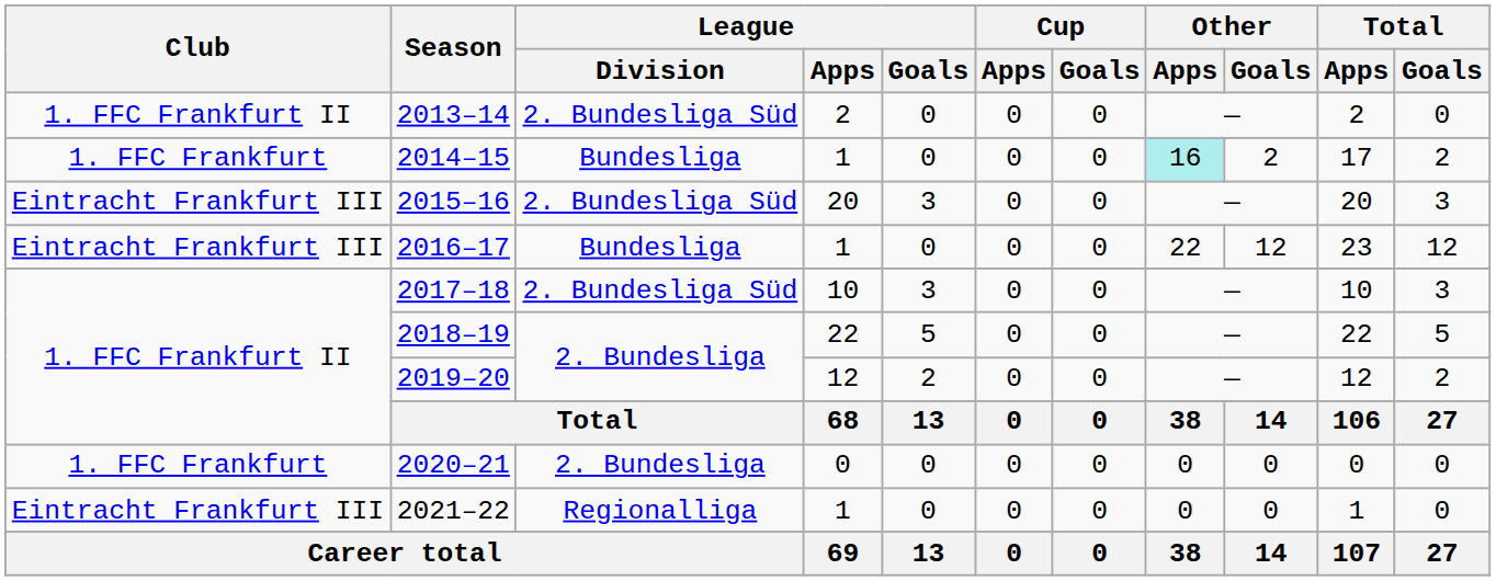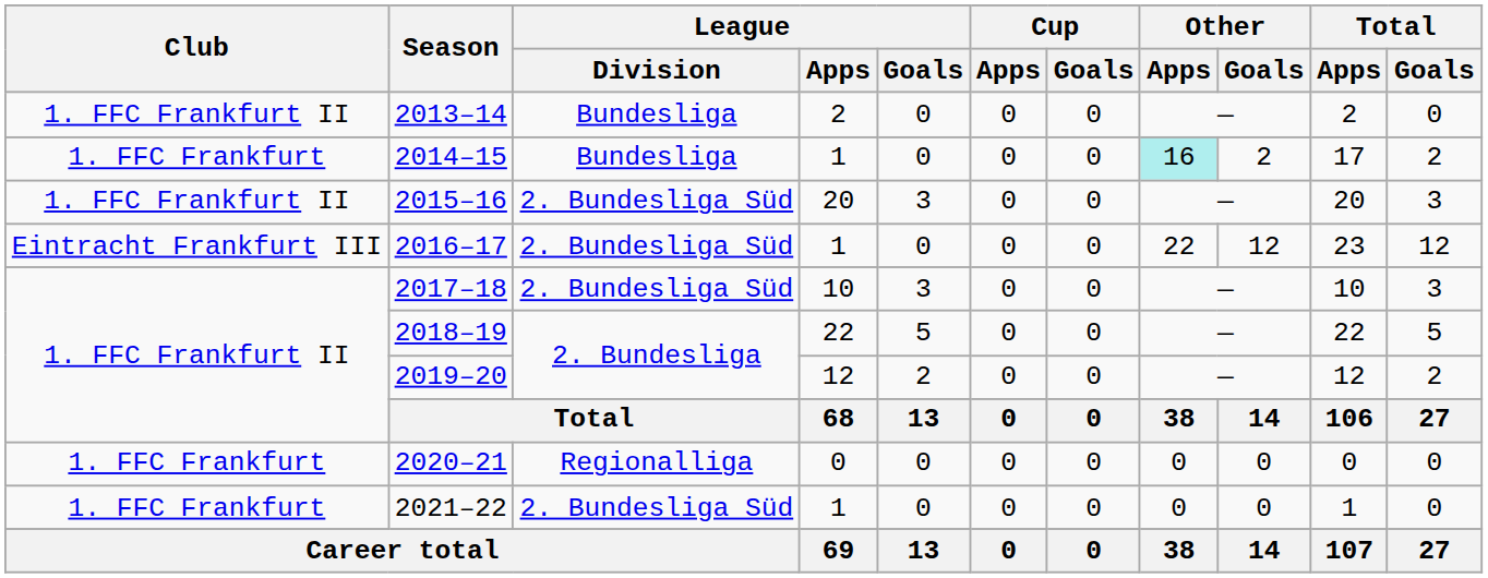 <table class="wikitable" style="text-align:center">
 <tr>
 <th rowspan="2">Club</th>
 <th rowspan="2">Season</th>
 <th colspan="3">League</th>
 <th colspan="2">Cup</th>
 <th colspan="2">Other</th>
 <th colspan="2">Total</th>
 </tr>
 <tr>
 <th>Division</th>
 <th>Apps</th>
 <th>Goals</th>
 <th>Apps</th>
 <th>Goals</th>
 <th>Apps</th>
 <th>Goals</th>
 <th>Apps</th>
 <th>Goals</th>
 </tr>
 <tr>
 <td><a href='#'>1. FFC Frankfurt</a> II</td>
 <td><a href='#'>2013–14</a></td>
-<td><a href='#'>2. Bundesliga Süd</a></td>
+<td><a href='#'>Bundesliga</a></td>
 <td>2</td>
 <td>0</td>
 <td>0</td>
 <td>0</td>
 <td colspan="2">—</td>
 <td>2</td>
 <td>0</td>
 </tr>
 <tr>
 <td><a href='#'>1. FFC Frankfurt</a></td>
 <td><a href='#'>2014–15</a></td>
 <td><a href='#'>Bundesliga</a></td>
 <td>1</td>
 <td>0</td>
 <td>0</td>
 <td>0</td>
 <td style="background: paleturquoise;">16</td>
 <td>2</td>
 <td>17</td>
 <td>2</td>
 </tr>
 <tr>
-<td><a href='#'>Eintracht Frankfurt</a> III</td>
+<td><a href='#'>1. FFC Frankfurt</a> II</td>
 <td><a href='#'>2015–16</a></td>
 <td><a href='#'>2. Bundesliga Süd</a></td>
 <td>20</td>
 <td>3</td>
 <td>0</td>
 <td>0</td>
 <td colspan="2">—</td>
 <td>20</td>
 <td>3</td>
 </tr>
 <tr>
 <td><a href='#'>Eintracht Frankfurt</a> III</td>
 <td><a href='#'>2016–17</a></td>
-<td><a href='#'>Bundesliga</a></td>
+<td><a href='#'>2. Bundesliga Süd</a></td>
 <td>1</td>
 <td>0</td>
 <td>0</td>
 <td>0</td>
 <td>22</td>
 <td>12</td>
 <td>23</td>
 <td>12</td>
 </tr>
 <tr>
 <td rowspan="4"><a href='#'>1. FFC Frankfurt</a> II</td>
 <td><a href='#'>2017–18</a></td>
 <td><a href='#'>2. Bundesliga Süd</a></td>
 <td>10</td>
 <td>3</td>
 <td>0</td>
 <td>0</td>
 <td colspan="2">—</td>
 <td>10</td>
 <td>3</td>
 </tr>
 <tr>
 <td><a href='#'>2018–19</a></td>
 <td rowspan="2"><a href='#'>2. Bundesliga</a></td>
 <td>22</td>
 <td>5</td>
 <td>0</td>
 <td>0</td>
 <td colspan="2">—</td>
 <td>22</td>
 <td>5</td>
 </tr>
 <tr>
 <td><a href='#'>2019–20</a></td>
 <td>12</td>
 <td>2</td>
 <td>0</td>
 <td>0</td>
 <td colspan="2">—</td>
 <td>12</td>
 <td>2</td>
 </tr>
 <tr>
 <th colspan="2">Total</th>
 <th>68</th>
 <th>13</th>
 <th>0</th>
 <th>0</th>
 <th>38</th>
 <th>14</th>
 <th>106</th>
 <th>27</th>
 </tr>
 <tr>
 <td><a href='#'>1. FFC Frankfurt</a></td>
 <td><a href='#'>2020–21</a></td>
-<td><a href='#'>2. Bundesliga</a></td>
+<td><a href='#'>Regionalliga</a></td>
 <td>0</td>
 <td>0</td>
 <td>0</td>
 <td>0</td>
 <td>0</td>
 <td>0</td>
 <td>0</td>
 <td>0</td>
 </tr>
 <tr>
-<td><a href='#'>Eintracht Frankfurt</a> III</td>
+<td><a href='#'>1. FFC Frankfurt</a></td>
 <td>2021–22</td>
-<td><a href='#'>Regionalliga</a></td>
+<td><a href='#'>2. Bundesliga Süd</a></td>
 <td>1</td>
 <td>0</td>
 <td>0</td>
 <td>0</td>
 <td>0</td>
 <td>0</td>
 <td>1</td>
 <td>0</td>
 </tr>
 <tr>
 <th colspan="3">Career total</th>
 <th>69</th>
 <th>13</th>
 <th>0</th>
 <th>0</th>
 <th>38</th>
 <th>14</th>
 <th>107</th>
 <th>27</th>
 </tr>
 </table>
